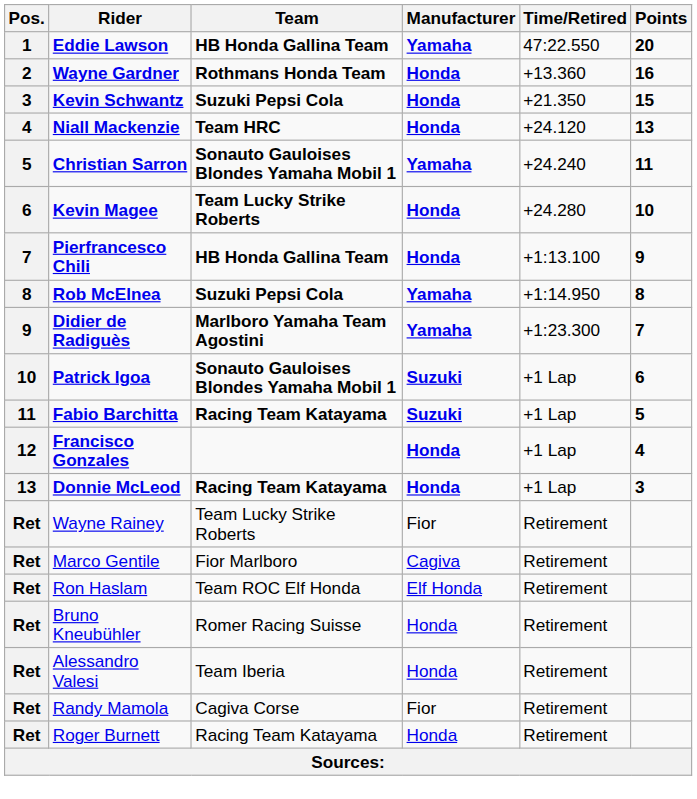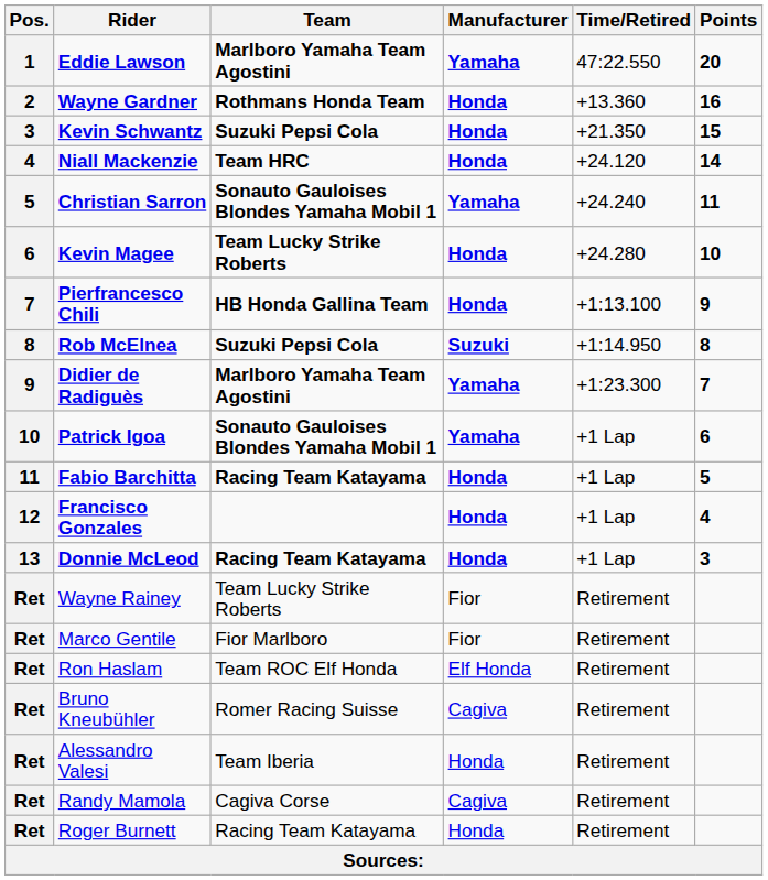 <table class="wikitable" style="font-size: 95%;">
 <tr>
 <th>Pos.</th>
 <th>Rider</th>
 <th>Team</th>
 <th>Manufacturer</th>
 <th>Time/Retired</th>
 <th>Points</th>
 </tr>
 <tr>
 <th>1</th>
 <td> <strong><a href='#'>Eddie Lawson</a></strong></td>
-<td><strong>HB Honda Gallina Team</strong></td>
+<td><strong>Marlboro Yamaha Team Agostini</strong></td>
 <td><strong><a href='#'>Yamaha</a></strong></td>
 <td>47:22.550</td>
 <td><strong>20</strong></td>
 </tr>
 <tr>
 <th>2</th>
 <td> <strong><a href='#'>Wayne Gardner</a></strong></td>
 <td><strong>Rothmans Honda Team</strong></td>
 <td><strong><a href='#'>Honda</a></strong></td>
 <td>+13.360</td>
 <td><strong>16</strong></td>
 </tr>
 <tr>
 <th>3</th>
 <td> <strong><a href='#'>Kevin Schwantz</a></strong></td>
 <td><strong>Suzuki Pepsi Cola</strong></td>
 <td><strong><a href='#'>Honda</a></strong></td>
 <td>+21.350</td>
 <td><strong>15</strong></td>
 </tr>
 <tr>
 <th>4</th>
 <td> <strong><a href='#'>Niall Mackenzie</a></strong></td>
 <td><strong>Team HRC</strong></td>
 <td><strong><a href='#'>Honda</a></strong></td>
 <td>+24.120</td>
-<td><strong>13</strong></td>
+<td><strong>14</strong></td>
 </tr>
 <tr>
 <th>5</th>
 <td> <strong><a href='#'>Christian Sarron</a></strong></td>
 <td><strong>Sonauto Gauloises Blondes Yamaha Mobil 1</strong></td>
 <td><strong><a href='#'>Yamaha</a></strong></td>
 <td>+24.240</td>
 <td><strong>11</strong></td>
 </tr>
 <tr>
 <th>6</th>
 <td> <strong><a href='#'>Kevin Magee</a></strong></td>
 <td><strong>Team Lucky Strike Roberts</strong></td>
 <td><strong><a href='#'>Honda</a></strong></td>
 <td>+24.280</td>
 <td><strong>10</strong></td>
 </tr>
 <tr>
 <th>7</th>
 <td> <strong><a href='#'>Pierfrancesco Chili</a></strong></td>
 <td><strong>HB Honda Gallina Team</strong></td>
 <td><strong><a href='#'>Honda</a></strong></td>
 <td>+1:13.100</td>
 <td><strong>9</strong></td>
 </tr>
 <tr>
 <th>8</th>
 <td> <strong><a href='#'>Rob McElnea</a></strong></td>
 <td><strong>Suzuki Pepsi Cola</strong></td>
-<td><strong><a href='#'>Yamaha</a></strong></td>
+<td><strong><a href='#'>Suzuki</a></strong></td>
 <td>+1:14.950</td>
 <td><strong>8</strong></td>
 </tr>
 <tr>
 <th>9</th>
 <td> <strong><a href='#'>Didier de Radiguès</a></strong></td>
 <td><strong>Marlboro Yamaha Team Agostini</strong></td>
 <td><strong><a href='#'>Yamaha</a></strong></td>
 <td>+1:23.300</td>
 <td><strong>7</strong></td>
 </tr>
 <tr>
 <th>10</th>
 <td> <strong><a href='#'>Patrick Igoa</a></strong></td>
 <td><strong>Sonauto Gauloises Blondes Yamaha Mobil 1</strong></td>
-<td><strong><a href='#'>Suzuki</a></strong></td>
+<td><strong><a href='#'>Yamaha</a></strong></td>
 <td>+1 Lap</td>
 <td><strong>6</strong></td>
 </tr>
 <tr>
 <th>11</th>
 <td> <strong><a href='#'>Fabio Barchitta</a></strong></td>
 <td><strong>Racing Team Katayama</strong></td>
-<td><strong><a href='#'>Suzuki</a></strong></td>
+<td><strong><a href='#'>Honda</a></strong></td>
 <td>+1 Lap</td>
 <td><strong>5</strong></td>
 </tr>
 <tr>
 <th>12</th>
 <td> <strong><a href='#'>Francisco Gonzales</a></strong></td>
 <td></td>
 <td><strong><a href='#'>Honda</a></strong></td>
 <td>+1 Lap</td>
 <td><strong>4</strong></td>
 </tr>
 <tr>
 <th>13</th>
 <td> <strong><a href='#'>Donnie McLeod</a></strong></td>
 <td><strong>Racing Team Katayama</strong></td>
 <td><strong><a href='#'>Honda</a></strong></td>
 <td>+1 Lap</td>
 <td><strong>3</strong></td>
 </tr>
 <tr>
 <th>Ret</th>
 <td> <a href='#'>Wayne Rainey</a></td>
 <td>Team Lucky Strike Roberts</td>
 <td>Fior</td>
 <td>Retirement</td>
 <td></td>
 </tr>
 <tr>
 <th>Ret</th>
 <td> <a href='#'>Marco Gentile</a></td>
 <td>Fior Marlboro</td>
-<td><a href='#'>Cagiva</a></td>
+<td>Fior</td>
 <td>Retirement</td>
 <td></td>
 </tr>
 <tr>
 <th>Ret</th>
 <td> <a href='#'>Ron Haslam</a></td>
 <td>Team ROC Elf Honda</td>
 <td><a href='#'>Elf Honda</a></td>
 <td>Retirement</td>
 <td></td>
 </tr>
 <tr>
 <th>Ret</th>
 <td> <a href='#'>Bruno Kneubühler</a></td>
 <td>Romer Racing Suisse</td>
-<td><a href='#'>Honda</a></td>
+<td><a href='#'>Cagiva</a></td>
 <td>Retirement</td>
 <td></td>
 </tr>
 <tr>
 <th>Ret</th>
 <td> <a href='#'>Alessandro Valesi</a></td>
 <td>Team Iberia</td>
 <td><a href='#'>Honda</a></td>
 <td>Retirement</td>
 <td></td>
 </tr>
 <tr>
 <th>Ret</th>
 <td> <a href='#'>Randy Mamola</a></td>
 <td>Cagiva Corse</td>
-<td>Fior</td>
+<td><a href='#'>Cagiva</a></td>
 <td>Retirement</td>
 <td></td>
 </tr>
 <tr>
 <th>Ret</th>
 <td> <a href='#'>Roger Burnett</a></td>
 <td>Racing Team Katayama</td>
 <td><a href='#'>Honda</a></td>
 <td>Retirement</td>
 <td></td>
 </tr>
 <tr>
 <th colspan=8>Sources: </th>
 </tr>
 </table>
